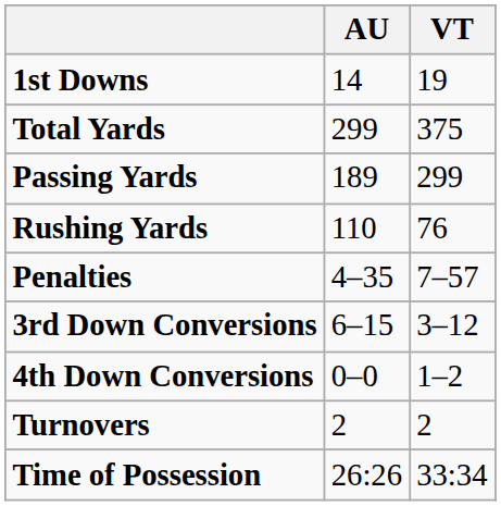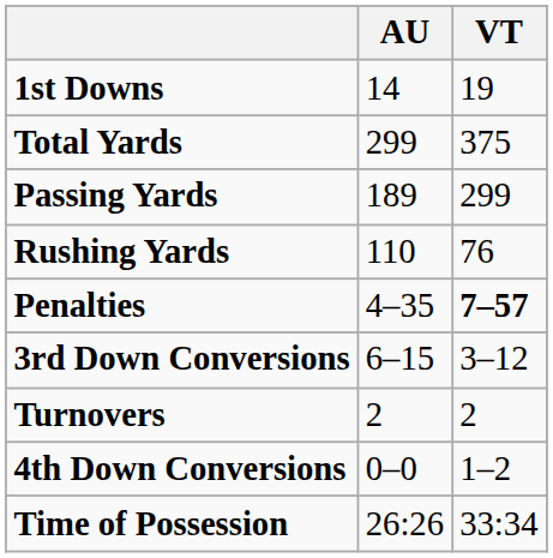 <table class="wikitable">
 <tr>
 <th></th>
 <th>AU</th>
 <th>VT</th>
 </tr>
 <tr>
 <td><strong>1st Downs</strong></td>
 <td>14</td>
 <td>19</td>
 </tr>
 <tr>
 <td><strong>Total Yards</strong></td>
 <td>299</td>
 <td>375</td>
 </tr>
 <tr>
 <td><strong>Passing Yards</strong></td>
 <td>189</td>
 <td>299</td>
 </tr>
 <tr>
 <td><strong>Rushing Yards</strong></td>
 <td>110</td>
 <td>76</td>
 </tr>
 <tr>
 <td><strong>Penalties</strong></td>
 <td>4–35</td>
-<td>7–57</td>
+<td><strong>7–57</strong></td>
 </tr>
 <tr>
 <td><strong>3rd Down Conversions</strong></td>
 <td>6–15</td>
 <td>3–12</td>
 </tr>
 <tr>
+<td><strong>Turnovers</strong></td>
+<td>2</td>
+<td>2</td>
+</tr>
+<tr>
 <td><strong>4th Down Conversions</strong></td>
 <td>0–0</td>
 <td>1–2</td>
-</tr>
-<tr>
-<td><strong>Turnovers</strong></td>
-<td>2</td>
-<td>2</td>
 </tr>
 <tr>
 <td><strong>Time of Possession</strong></td>
 <td>26:26</td>
 <td>33:34</td>
 </tr>
 </table>
